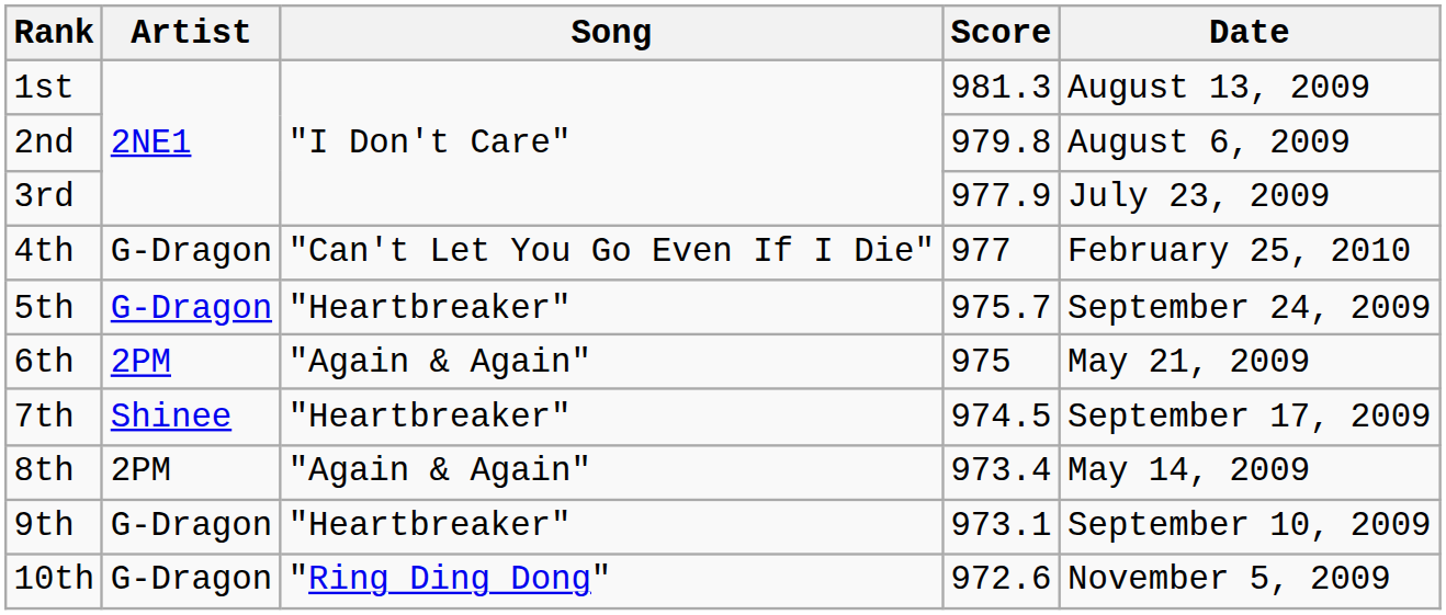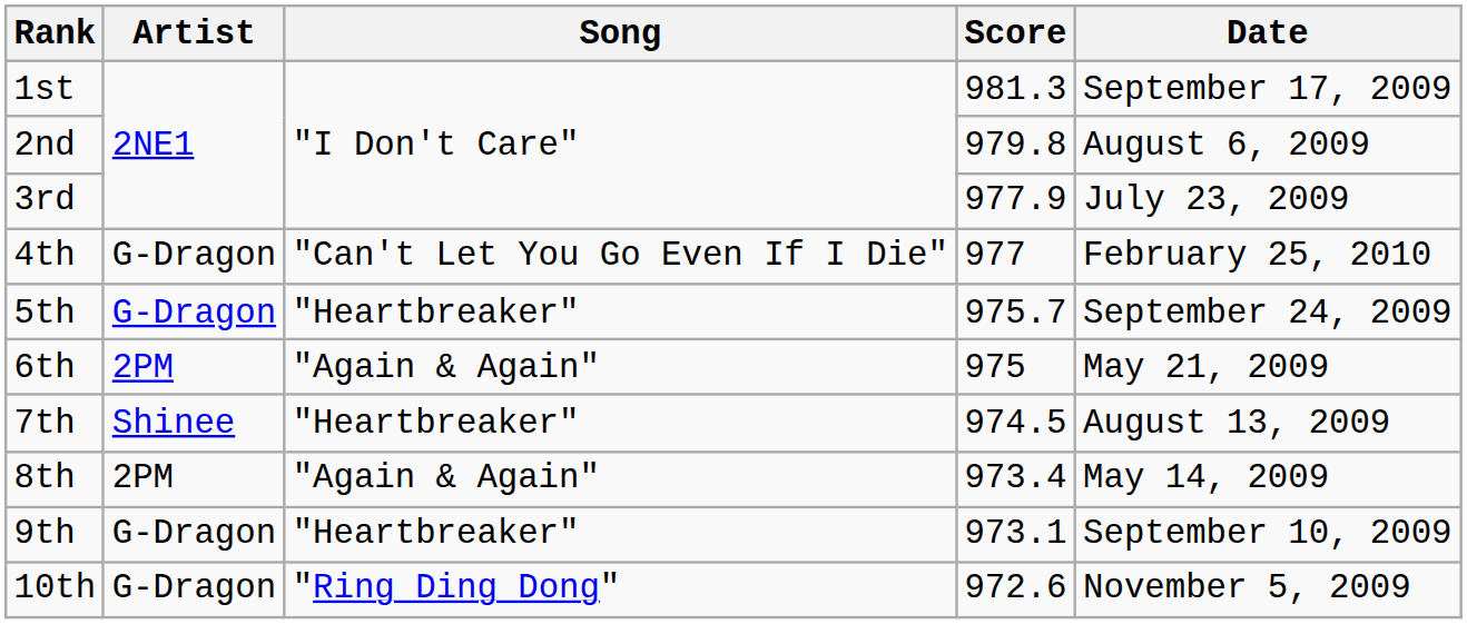 <table class="wikitable">
 <tr>
 <th>Rank</th>
 <th style=text-align:center>Artist</th>
 <th style=text-align:center>Song</th>
 <th style=text-align:center>Score</th>
 <th style=text-align:center>Date</th>
 </tr>
 <tr>
 <td>1st</td>
 <td rowspan="3"><a href='#'>2NE1</a></td>
 <td rowspan="3">"I Don't Care"</td>
 <td>981.3</td>
-<td>August 13, 2009</td>
+<td>September 17, 2009</td>
 </tr>
 <tr>
 <td>2nd</td>
 <td>979.8</td>
 <td>August 6, 2009</td>
 </tr>
 <tr>
 <td>3rd</td>
 <td>977.9</td>
 <td>July 23, 2009</td>
 </tr>
 <tr>
 <td>4th</td>
 <td>G-Dragon</td>
 <td>"Can't Let You Go Even If I Die"</td>
 <td>977</td>
 <td>February 25, 2010</td>
 </tr>
 <tr>
 <td>5th</td>
 <td><a href='#'>G-Dragon</a></td>
 <td>"Heartbreaker"</td>
 <td>975.7</td>
 <td>September 24, 2009</td>
 </tr>
 <tr>
 <td>6th</td>
 <td><a href='#'>2PM</a></td>
 <td>"Again & Again"</td>
 <td>975</td>
 <td>May 21, 2009</td>
 </tr>
 <tr>
 <td>7th</td>
 <td><a href='#'>Shinee</a></td>
 <td>"Heartbreaker"</td>
 <td>974.5</td>
-<td>September 17, 2009</td>
+<td>August 13, 2009</td>
 </tr>
 <tr>
 <td>8th</td>
 <td>2PM</td>
 <td>"Again & Again"</td>
 <td>973.4</td>
 <td>May 14, 2009</td>
 </tr>
 <tr>
 <td>9th</td>
 <td>G-Dragon</td>
 <td>"Heartbreaker"</td>
 <td>973.1</td>
 <td>September 10, 2009</td>
 </tr>
 <tr>
 <td>10th</td>
 <td>G-Dragon</td>
 <td>"<a href='#'>Ring Ding Dong</a>"</td>
 <td>972.6</td>
 <td>November 5, 2009</td>
 </tr>
 </table>
